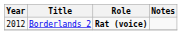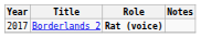 <table class="wikitable sortable">
 <tr>
 <th>Year</th>
 <th>Title</th>
 <th>Role</th>
 <th>Notes</th>
 </tr>
 <tr>
-<td>2012</td>
+<td>2017</td>
 <td><a href='#'>Borderlands 2</a></td>
 <td><strong>Rat (voice)</strong></td>
 <td></td>
 </tr>
 <tr>
 </tr>
 </table>
